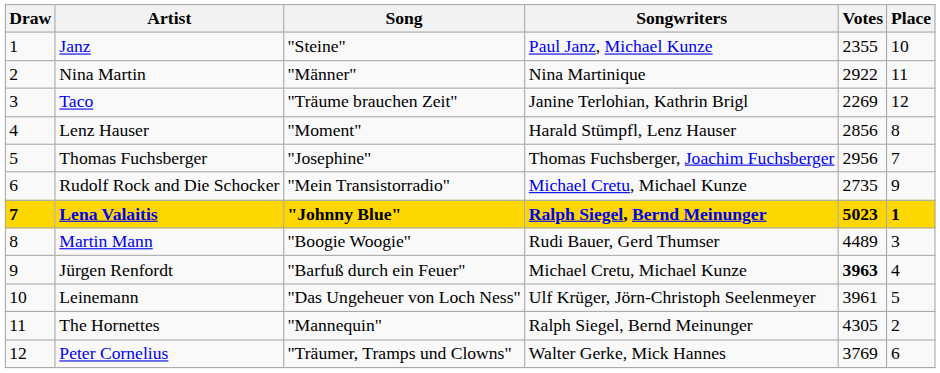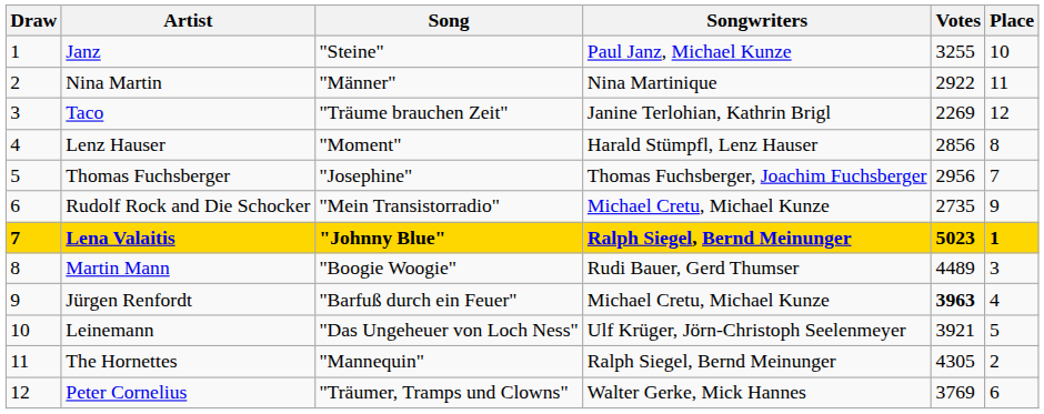 <table class="sortable wikitable" style="margin: 1em auto 1em auto">
 <tr>
 <th>Draw</th>
 <th>Artist</th>
 <th>Song</th>
 <th>Songwriters</th>
 <th>Votes</th>
 <th>Place</th>
 </tr>
 <tr>
 <td>1</td>
 <td><a href='#'>Janz</a></td>
 <td>"Steine"</td>
 <td><a href='#'>Paul Janz</a>, <a href='#'>Michael Kunze</a></td>
-<td>2355</td>
+<td>3255</td>
 <td>10</td>
 </tr>
 <tr>
 <td>2</td>
 <td>Nina Martin</td>
 <td>"Männer"</td>
 <td>Nina Martinique</td>
 <td>2922</td>
 <td>11</td>
 </tr>
 <tr>
 <td>3</td>
 <td><a href='#'>Taco</a></td>
 <td>"Träume brauchen Zeit"</td>
 <td>Janine Terlohian, Kathrin Brigl</td>
 <td>2269</td>
 <td>12</td>
 </tr>
 <tr>
 <td>4</td>
 <td>Lenz Hauser</td>
 <td>"Moment"</td>
 <td>Harald Stümpfl, Lenz Hauser</td>
 <td>2856</td>
 <td>8</td>
 </tr>
 <tr>
 <td>5</td>
 <td>Thomas Fuchsberger</td>
 <td>"Josephine"</td>
 <td>Thomas Fuchsberger, <a href='#'>Joachim Fuchsberger</a></td>
 <td>2956</td>
 <td>7</td>
 </tr>
 <tr>
 <td>6</td>
 <td>Rudolf Rock and Die Schocker</td>
 <td>"Mein Transistorradio"</td>
 <td><a href='#'>Michael Cretu</a>, Michael Kunze</td>
 <td>2735</td>
 <td>9</td>
 </tr>
 <tr bgcolor="gold">
 <td><strong>7</strong></td>
 <td><strong><a href='#'>Lena Valaitis</a></strong></td>
 <td><strong>"Johnny Blue"</strong></td>
 <td><strong><a href='#'>Ralph Siegel</a>, <a href='#'>Bernd Meinunger</a></strong></td>
 <td><strong>5023</strong></td>
 <td><strong>1</strong></td>
 </tr>
 <tr>
 <td>8</td>
 <td><a href='#'>Martin Mann</a></td>
 <td>"Boogie Woogie"</td>
 <td>Rudi Bauer, Gerd Thumser</td>
 <td>4489</td>
 <td>3</td>
 </tr>
 <tr>
 <td>9</td>
 <td>Jürgen Renfordt</td>
 <td>"Barfuß durch ein Feuer"</td>
 <td>Michael Cretu, Michael Kunze</td>
 <td><strong>3963</strong></td>
 <td>4</td>
 </tr>
 <tr>
 <td>10</td>
 <td>Leinemann</td>
 <td>"Das Ungeheuer von Loch Ness"</td>
 <td>Ulf Krüger, Jörn-Christoph Seelenmeyer</td>
-<td>3961</td>
+<td>3921</td>
 <td>5</td>
 </tr>
 <tr>
 <td>11</td>
 <td>The Hornettes</td>
 <td>"Mannequin"</td>
 <td>Ralph Siegel, Bernd Meinunger</td>
 <td>4305</td>
 <td>2</td>
 </tr>
 <tr>
 <td>12</td>
 <td><a href='#'>Peter Cornelius</a></td>
 <td>"Träumer, Tramps und Clowns"</td>
 <td>Walter Gerke, Mick Hannes</td>
 <td>3769</td>
 <td>6</td>
 </tr>
 </table>
